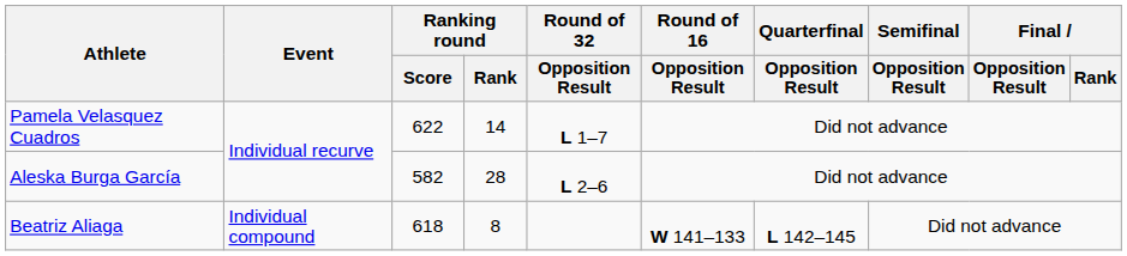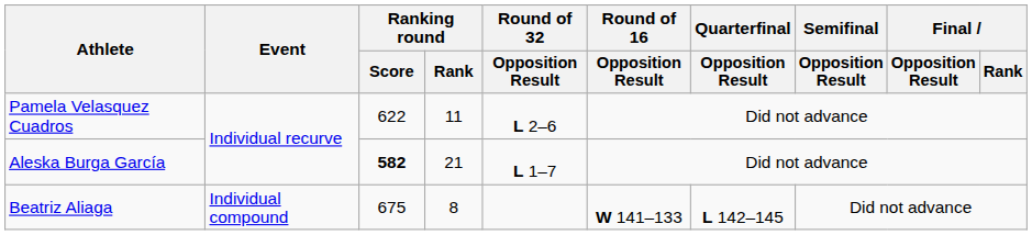 <table class=wikitable style=font-size:90%;text-align:center>
 <tr>
 <th rowspan=2>Athlete</th>
 <th rowspan=2>Event</th>
 <th colspan=2>Ranking round</th>
 <th>Round of 32</th>
 <th>Round of 16</th>
 <th>Quarterfinal</th>
 <th>Semifinal</th>
 <th colspan=2>Final / </th>
 </tr>
 <tr style=font-size:95%>
 <th>Score</th>
 <th>Rank</th>
 <th>Opposition<br>Result</th>
 <th>Opposition<br>Result</th>
 <th>Opposition<br>Result</th>
 <th>Opposition<br>Result</th>
 <th>Opposition<br>Result</th>
 <th>Rank</th>
 </tr>
 <tr>
 <td align=left><a href='#'>Pamela Velasquez Cuadros</a></td>
 <td align=left rowspan=2><a href='#'>Individual recurve</a></td>
 <td>622</td>
-<td>14</td>
-<td><br><strong>L</strong> 1–7</td>
+<td>11</td>
+<td><br><strong>L</strong> 2–6</td>
 <td colspan=5>Did not advance</td>
 </tr>
 <tr align=center>
 <td align=left><a href='#'>Aleska Burga García</a></td>
-<td>582</td>
-<td>28</td>
-<td><br><strong>L</strong> 2–6</td>
+<td><strong>582</strong></td>
+<td>21</td>
+<td><br><strong>L</strong> 1–7</td>
 <td colspan=5>Did not advance</td>
 </tr>
 <tr align=center>
 <td align=left><a href='#'>Beatriz Aliaga</a></td>
 <td align=left><a href='#'>Individual compound</a></td>
-<td>618</td>
+<td>675</td>
 <td>8</td>
 <td></td>
 <td><br><strong>W</strong> 141–133</td>
 <td><br><strong>L</strong> 142–145</td>
 <td colspan=3>Did not advance</td>
 </tr>
 </table>
